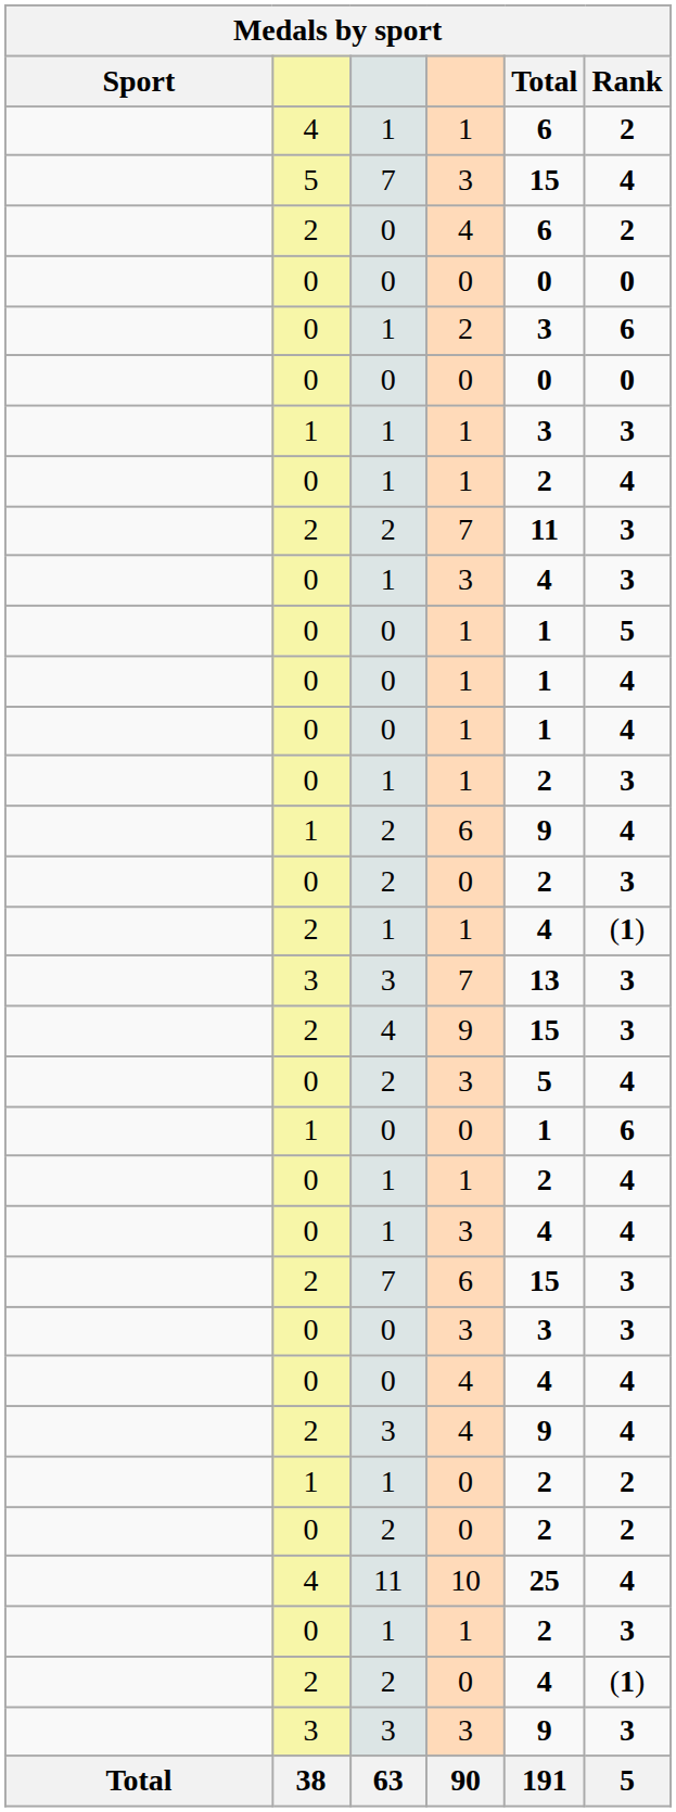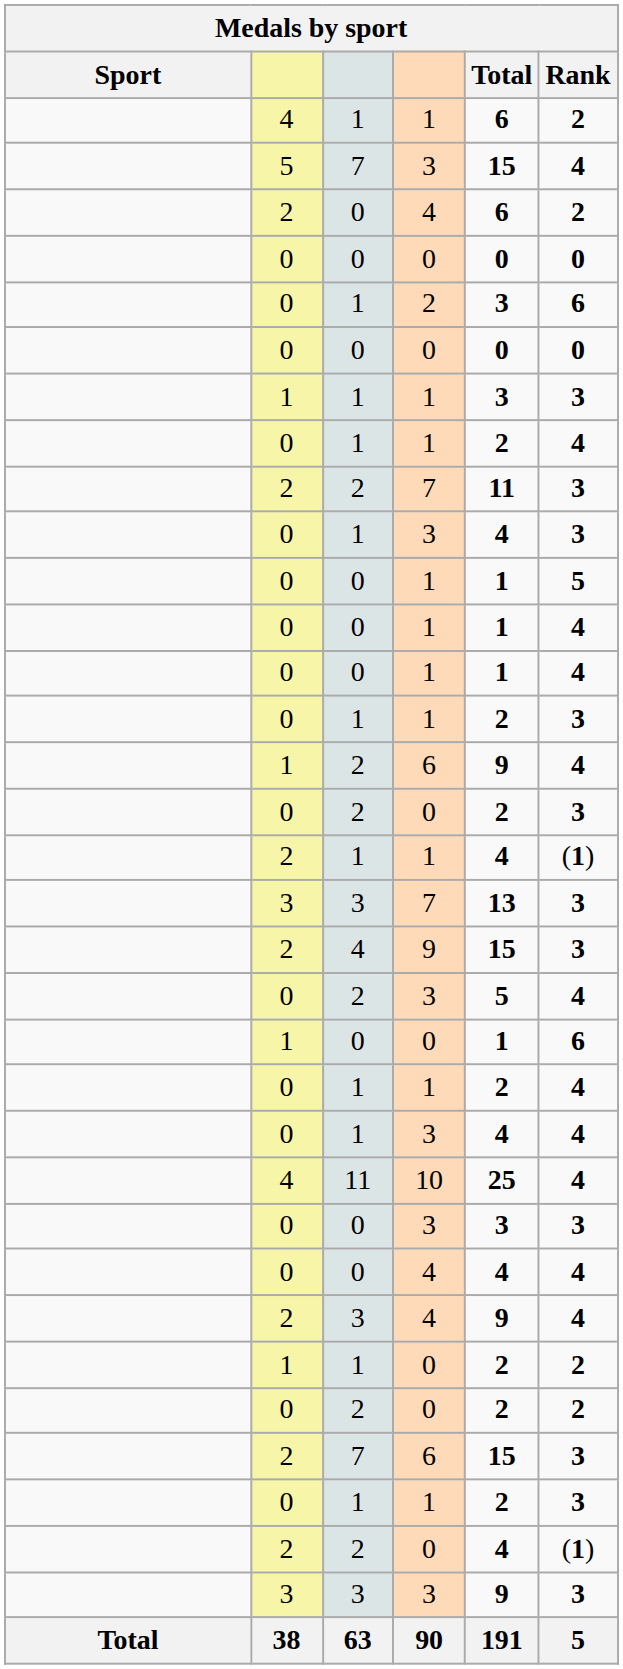 <table class="wikitable sortable" style="font-size:90%; text-align:center;">
 <tr>
 <th colspan=6>Medals by sport</th>
 </tr>
 <tr>
 <th width=120>Sport</th>
 <th scope="col" width=30 style="background:#F7F6A8;"></th>
 <th scope="col" width=30 style="background:#DCE5E5;"></th>
 <th scope="col" width=30 style="background:#FFDAB9;"></th>
 <th width=30>Total</th>
 <th width=30>Rank</th>
 </tr>
 <tr>
 <td align=left></td>
 <td style="background:#F7F6A8;">4</td>
 <td style="background:#DCE5E5;">1</td>
 <td style="background:#FFDAB9;">1</td>
 <td><strong>6</strong></td>
 <td><strong>2</strong></td>
 </tr>
 <tr>
 <td align=left></td>
 <td style="background:#F7F6A8;">5</td>
 <td style="background:#DCE5E5;">7</td>
 <td style="background:#FFDAB9;">3</td>
 <td><strong>15</strong></td>
 <td><strong>4</strong></td>
 </tr>
 <tr>
 <td align=left></td>
 <td style="background:#F7F6A8;">2</td>
 <td style="background:#DCE5E5;">0</td>
 <td style="background:#FFDAB9;">4</td>
 <td><strong>6</strong></td>
 <td><strong>2</strong></td>
 </tr>
 <tr>
 <td align=left></td>
 <td style="background:#F7F6A8;">0</td>
 <td style="background:#DCE5E5;">0</td>
 <td style="background:#FFDAB9;">0</td>
 <td><strong>0</strong></td>
 <td><strong>0</strong></td>
 </tr>
 <tr>
 <td align=left></td>
 <td style="background:#F7F6A8;">0</td>
 <td style="background:#DCE5E5;">1</td>
 <td style="background:#FFDAB9;">2</td>
 <td><strong>3</strong></td>
 <td><strong>6</strong></td>
 </tr>
 <tr>
 <td align=left></td>
 <td style="background:#F7F6A8;">0</td>
 <td style="background:#DCE5E5;">0</td>
 <td style="background:#FFDAB9;">0</td>
 <td><strong>0</strong></td>
 <td><strong>0</strong></td>
 </tr>
 <tr>
 <td align=left></td>
 <td style="background:#F7F6A8;">1</td>
 <td style="background:#DCE5E5;">1</td>
 <td style="background:#FFDAB9;">1</td>
 <td><strong>3</strong></td>
 <td><strong>3</strong></td>
 </tr>
 <tr>
 <td align=left></td>
 <td style="background:#F7F6A8;">0</td>
 <td style="background:#DCE5E5;">1</td>
 <td style="background:#FFDAB9;">1</td>
 <td><strong>2</strong></td>
 <td><strong>4</strong></td>
 </tr>
 <tr>
 <td align=left></td>
 <td style="background:#F7F6A8;">2</td>
 <td style="background:#DCE5E5;">2</td>
 <td style="background:#FFDAB9;">7</td>
 <td><strong>11</strong></td>
 <td><strong>3</strong></td>
 </tr>
 <tr>
 <td align=left></td>
 <td style="background:#F7F6A8;">0</td>
 <td style="background:#DCE5E5;">1</td>
 <td style="background:#FFDAB9;">3</td>
 <td><strong>4</strong></td>
 <td><strong>3</strong></td>
 </tr>
 <tr>
 <td align=left></td>
 <td style="background:#F7F6A8;">0</td>
 <td style="background:#DCE5E5;">0</td>
 <td style="background:#FFDAB9;">1</td>
 <td><strong>1</strong></td>
 <td><strong>5</strong></td>
 </tr>
 <tr>
 <td align=left></td>
 <td style="background:#F7F6A8;">0</td>
 <td style="background:#DCE5E5;">0</td>
 <td style="background:#FFDAB9;">1</td>
 <td><strong>1</strong></td>
 <td><strong>4</strong></td>
 </tr>
 <tr>
 <td align=left></td>
 <td style="background:#F7F6A8;">0</td>
 <td style="background:#DCE5E5;">0</td>
 <td style="background:#FFDAB9;">1</td>
 <td><strong>1</strong></td>
 <td><strong>4</strong></td>
 </tr>
 <tr>
 <td align=left></td>
 <td style="background:#F7F6A8;">0</td>
 <td style="background:#DCE5E5;">1</td>
 <td style="background:#FFDAB9;">1</td>
 <td><strong>2</strong></td>
 <td><strong>3</strong></td>
 </tr>
 <tr>
 <td align=left></td>
 <td style="background:#F7F6A8;">1</td>
 <td style="background:#DCE5E5;">2</td>
 <td style="background:#FFDAB9;">6</td>
 <td><strong>9</strong></td>
 <td><strong>4</strong></td>
 </tr>
 <tr>
 <td align=left></td>
 <td style="background:#F7F6A8;">0</td>
 <td style="background:#DCE5E5;">2</td>
 <td style="background:#FFDAB9;">0</td>
 <td><strong>2</strong></td>
 <td><strong>3</strong></td>
 </tr>
 <tr>
 <td align=left></td>
 <td style="background:#F7F6A8;">2</td>
 <td style="background:#DCE5E5;">1</td>
 <td style="background:#FFDAB9;">1</td>
 <td><strong>4</strong></td>
 <td>(<strong>1</strong>)</td>
 </tr>
 <tr>
 <td align=left></td>
 <td style="background:#F7F6A8;">3</td>
 <td style="background:#DCE5E5;">3</td>
 <td style="background:#FFDAB9;">7</td>
 <td><strong>13</strong></td>
 <td><strong>3</strong></td>
 </tr>
 <tr>
 <td align=left></td>
 <td style="background:#F7F6A8;">2</td>
 <td style="background:#DCE5E5;">4</td>
 <td style="background:#FFDAB9;">9</td>
 <td><strong>15</strong></td>
 <td><strong>3</strong></td>
 </tr>
 <tr>
 <td align=left></td>
 <td style="background:#F7F6A8;">0</td>
 <td style="background:#DCE5E5;">2</td>
 <td style="background:#FFDAB9;">3</td>
 <td><strong>5</strong></td>
 <td><strong>4</strong></td>
 </tr>
 <tr>
 <td align=left></td>
 <td style="background:#F7F6A8;">1</td>
 <td style="background:#DCE5E5;">0</td>
 <td style="background:#FFDAB9;">0</td>
 <td><strong>1</strong></td>
 <td><strong>6</strong></td>
 </tr>
 <tr>
 <td align=left></td>
 <td style="background:#F7F6A8;">0</td>
 <td style="background:#DCE5E5;">1</td>
 <td style="background:#FFDAB9;">1</td>
 <td><strong>2</strong></td>
 <td><strong>4</strong></td>
 </tr>
 <tr>
 <td align=left></td>
 <td style="background:#F7F6A8;">0</td>
 <td style="background:#DCE5E5;">1</td>
 <td style="background:#FFDAB9;">3</td>
 <td><strong>4</strong></td>
 <td><strong>4</strong></td>
 </tr>
 <tr>
 <td align=left></td>
-<td style="background:#F7F6A8;">2</td>
-<td style="background:#DCE5E5;">7</td>
-<td style="background:#FFDAB9;">6</td>
-<td><strong>15</strong></td>
-<td><strong>3</strong></td>
+<td style="background:#F7F6A8;">4</td>
+<td style="background:#DCE5E5;">11</td>
+<td style="background:#FFDAB9;">10</td>
+<td><strong>25</strong></td>
+<td><strong>4</strong></td>
 </tr>
 <tr>
 <td align=left></td>
 <td style="background:#F7F6A8;">0</td>
 <td style="background:#DCE5E5;">0</td>
 <td style="background:#FFDAB9;">3</td>
 <td><strong>3</strong></td>
 <td><strong>3</strong></td>
 </tr>
 <tr>
 <td align=left></td>
 <td style="background:#F7F6A8;">0</td>
 <td style="background:#DCE5E5;">0</td>
 <td style="background:#FFDAB9;">4</td>
 <td><strong>4</strong></td>
 <td><strong>4</strong></td>
 </tr>
 <tr>
 <td align=left></td>
 <td style="background:#F7F6A8;">2</td>
 <td style="background:#DCE5E5;">3</td>
 <td style="background:#FFDAB9;">4</td>
 <td><strong>9</strong></td>
 <td><strong>4</strong></td>
 </tr>
 <tr>
 <td align=left></td>
 <td style="background:#F7F6A8;">1</td>
 <td style="background:#DCE5E5;">1</td>
 <td style="background:#FFDAB9;">0</td>
 <td><strong>2</strong></td>
 <td><strong>2</strong></td>
 </tr>
 <tr>
 <td align=left></td>
 <td style="background:#F7F6A8;">0</td>
 <td style="background:#DCE5E5;">2</td>
 <td style="background:#FFDAB9;">0</td>
 <td><strong>2</strong></td>
 <td><strong>2</strong></td>
 </tr>
 <tr>
 <td align=left></td>
-<td style="background:#F7F6A8;">4</td>
-<td style="background:#DCE5E5;">11</td>
-<td style="background:#FFDAB9;">10</td>
-<td><strong>25</strong></td>
-<td><strong>4</strong></td>
+<td style="background:#F7F6A8;">2</td>
+<td style="background:#DCE5E5;">7</td>
+<td style="background:#FFDAB9;">6</td>
+<td><strong>15</strong></td>
+<td><strong>3</strong></td>
 </tr>
 <tr>
 <td align=left></td>
 <td style="background:#F7F6A8;">0</td>
 <td style="background:#DCE5E5;">1</td>
 <td style="background:#FFDAB9;">1</td>
 <td><strong>2</strong></td>
 <td><strong>3</strong></td>
 </tr>
 <tr>
 <td align=left></td>
 <td style="background:#F7F6A8;">2</td>
 <td style="background:#DCE5E5;">2</td>
 <td style="background:#FFDAB9;">0</td>
 <td><strong>4</strong></td>
 <td>(<strong>1</strong>)</td>
 </tr>
 <tr>
 <td align=left></td>
 <td style="background:#F7F6A8;">3</td>
 <td style="background:#DCE5E5;">3</td>
 <td style="background:#FFDAB9;">3</td>
 <td><strong>9</strong></td>
 <td><strong>3</strong></td>
 </tr>
 <tr class="sortbottom">
 <th>Total</th>
 <th>38</th>
 <th>63</th>
 <th>90</th>
 <th>191</th>
 <th>5</th>
 </tr>
 </table>
